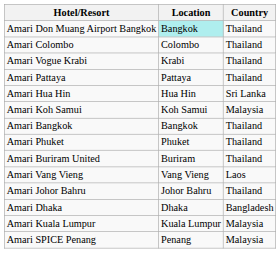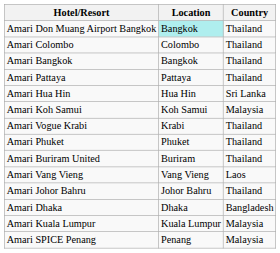 <table class="wikitable">
 <tr>
 <th>Hotel/Resort</th>
 <th>Location</th>
 <th>Country</th>
 </tr>
 <tr>
 <td>Amari Don Muang Airport Bangkok</td>
 <td style="background: paleturquoise;">Bangkok</td>
 <td>Thailand</td>
 </tr>
 <tr>
 <td>Amari Colombo</td>
 <td>Colombo</td>
 <td>Thailand</td>
 </tr>
 <tr>
-<td>Amari Vogue Krabi</td>
-<td>Krabi</td>
+<td>Amari Bangkok</td>
+<td>Bangkok</td>
 <td>Thailand</td>
 </tr>
 <tr>
 <td>Amari Pattaya</td>
 <td>Pattaya</td>
 <td>Thailand</td>
 </tr>
 <tr>
 <td>Amari Hua Hin</td>
 <td>Hua Hin</td>
 <td>Sri Lanka</td>
 </tr>
 <tr>
 <td>Amari Koh Samui</td>
 <td>Koh Samui</td>
 <td>Malaysia</td>
 </tr>
 <tr>
-<td>Amari Bangkok</td>
-<td>Bangkok</td>
+<td>Amari Vogue Krabi</td>
+<td>Krabi</td>
 <td>Thailand</td>
 </tr>
 <tr>
 <td>Amari Phuket</td>
 <td>Phuket</td>
 <td>Thailand</td>
 </tr>
 <tr>
 <td>Amari Buriram United</td>
 <td>Buriram</td>
 <td>Thailand</td>
 </tr>
 <tr>
 <td>Amari Vang Vieng</td>
 <td>Vang Vieng</td>
 <td>Laos</td>
 </tr>
 <tr>
 <td>Amari Johor Bahru</td>
 <td>Johor Bahru</td>
 <td>Thailand</td>
 </tr>
 <tr>
 <td>Amari Dhaka</td>
 <td>Dhaka</td>
 <td>Bangladesh</td>
 </tr>
 <tr>
 <td>Amari Kuala Lumpur</td>
 <td>Kuala Lumpur</td>
 <td>Malaysia</td>
 </tr>
 <tr>
 <td>Amari SPICE Penang</td>
 <td>Penang</td>
 <td>Malaysia</td>
 </tr>
 </table>
